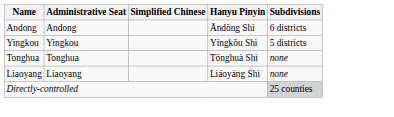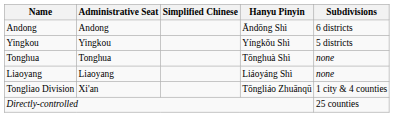 <table class="wikitable"  style="font-size:90%;" align=center>
 <tr>
 <th>Name</th>
 <th>Administrative Seat</th>
 <th>Simplified Chinese</th>
 <th>Hanyu Pinyin</th>
 <th>Subdivisions</th>
 </tr>
 <tr>
 <td>Andong</td>
 <td>Andong</td>
 <td><span></span></td>
 <td>Āndōng Shì</td>
 <td>6 districts</td>
 </tr>
 <tr>
 <td>Yingkou</td>
 <td>Yingkou</td>
 <td><span></span></td>
 <td>Yíngkǒu Shì</td>
 <td>5 districts</td>
 </tr>
 <tr>
 <td>Tonghua</td>
 <td>Tonghua</td>
 <td><span></span></td>
 <td>Tōnghuà Shì</td>
 <td><em>none</em></td>
 </tr>
 <tr>
 <td>Liaoyang</td>
 <td>Liaoyang</td>
 <td><span></span></td>
 <td>Liáoyáng Shì</td>
 <td><em>none</em></td>
 </tr>
 <tr>
+<td>Tongliao Division</td>
+<td>Xi'an</td>
+<td><span></span></td>
+<td>Tōngliáo Zhuānqū</td>
+<td>1 city & 4 counties</td>
+</tr>
+<tr>
 <td colspan="4"><em>Directly-controlled</em></td>
-<td style="background: lightgrey;">25 counties</td>
+<td>25 counties</td>
 </tr>
 </table>
